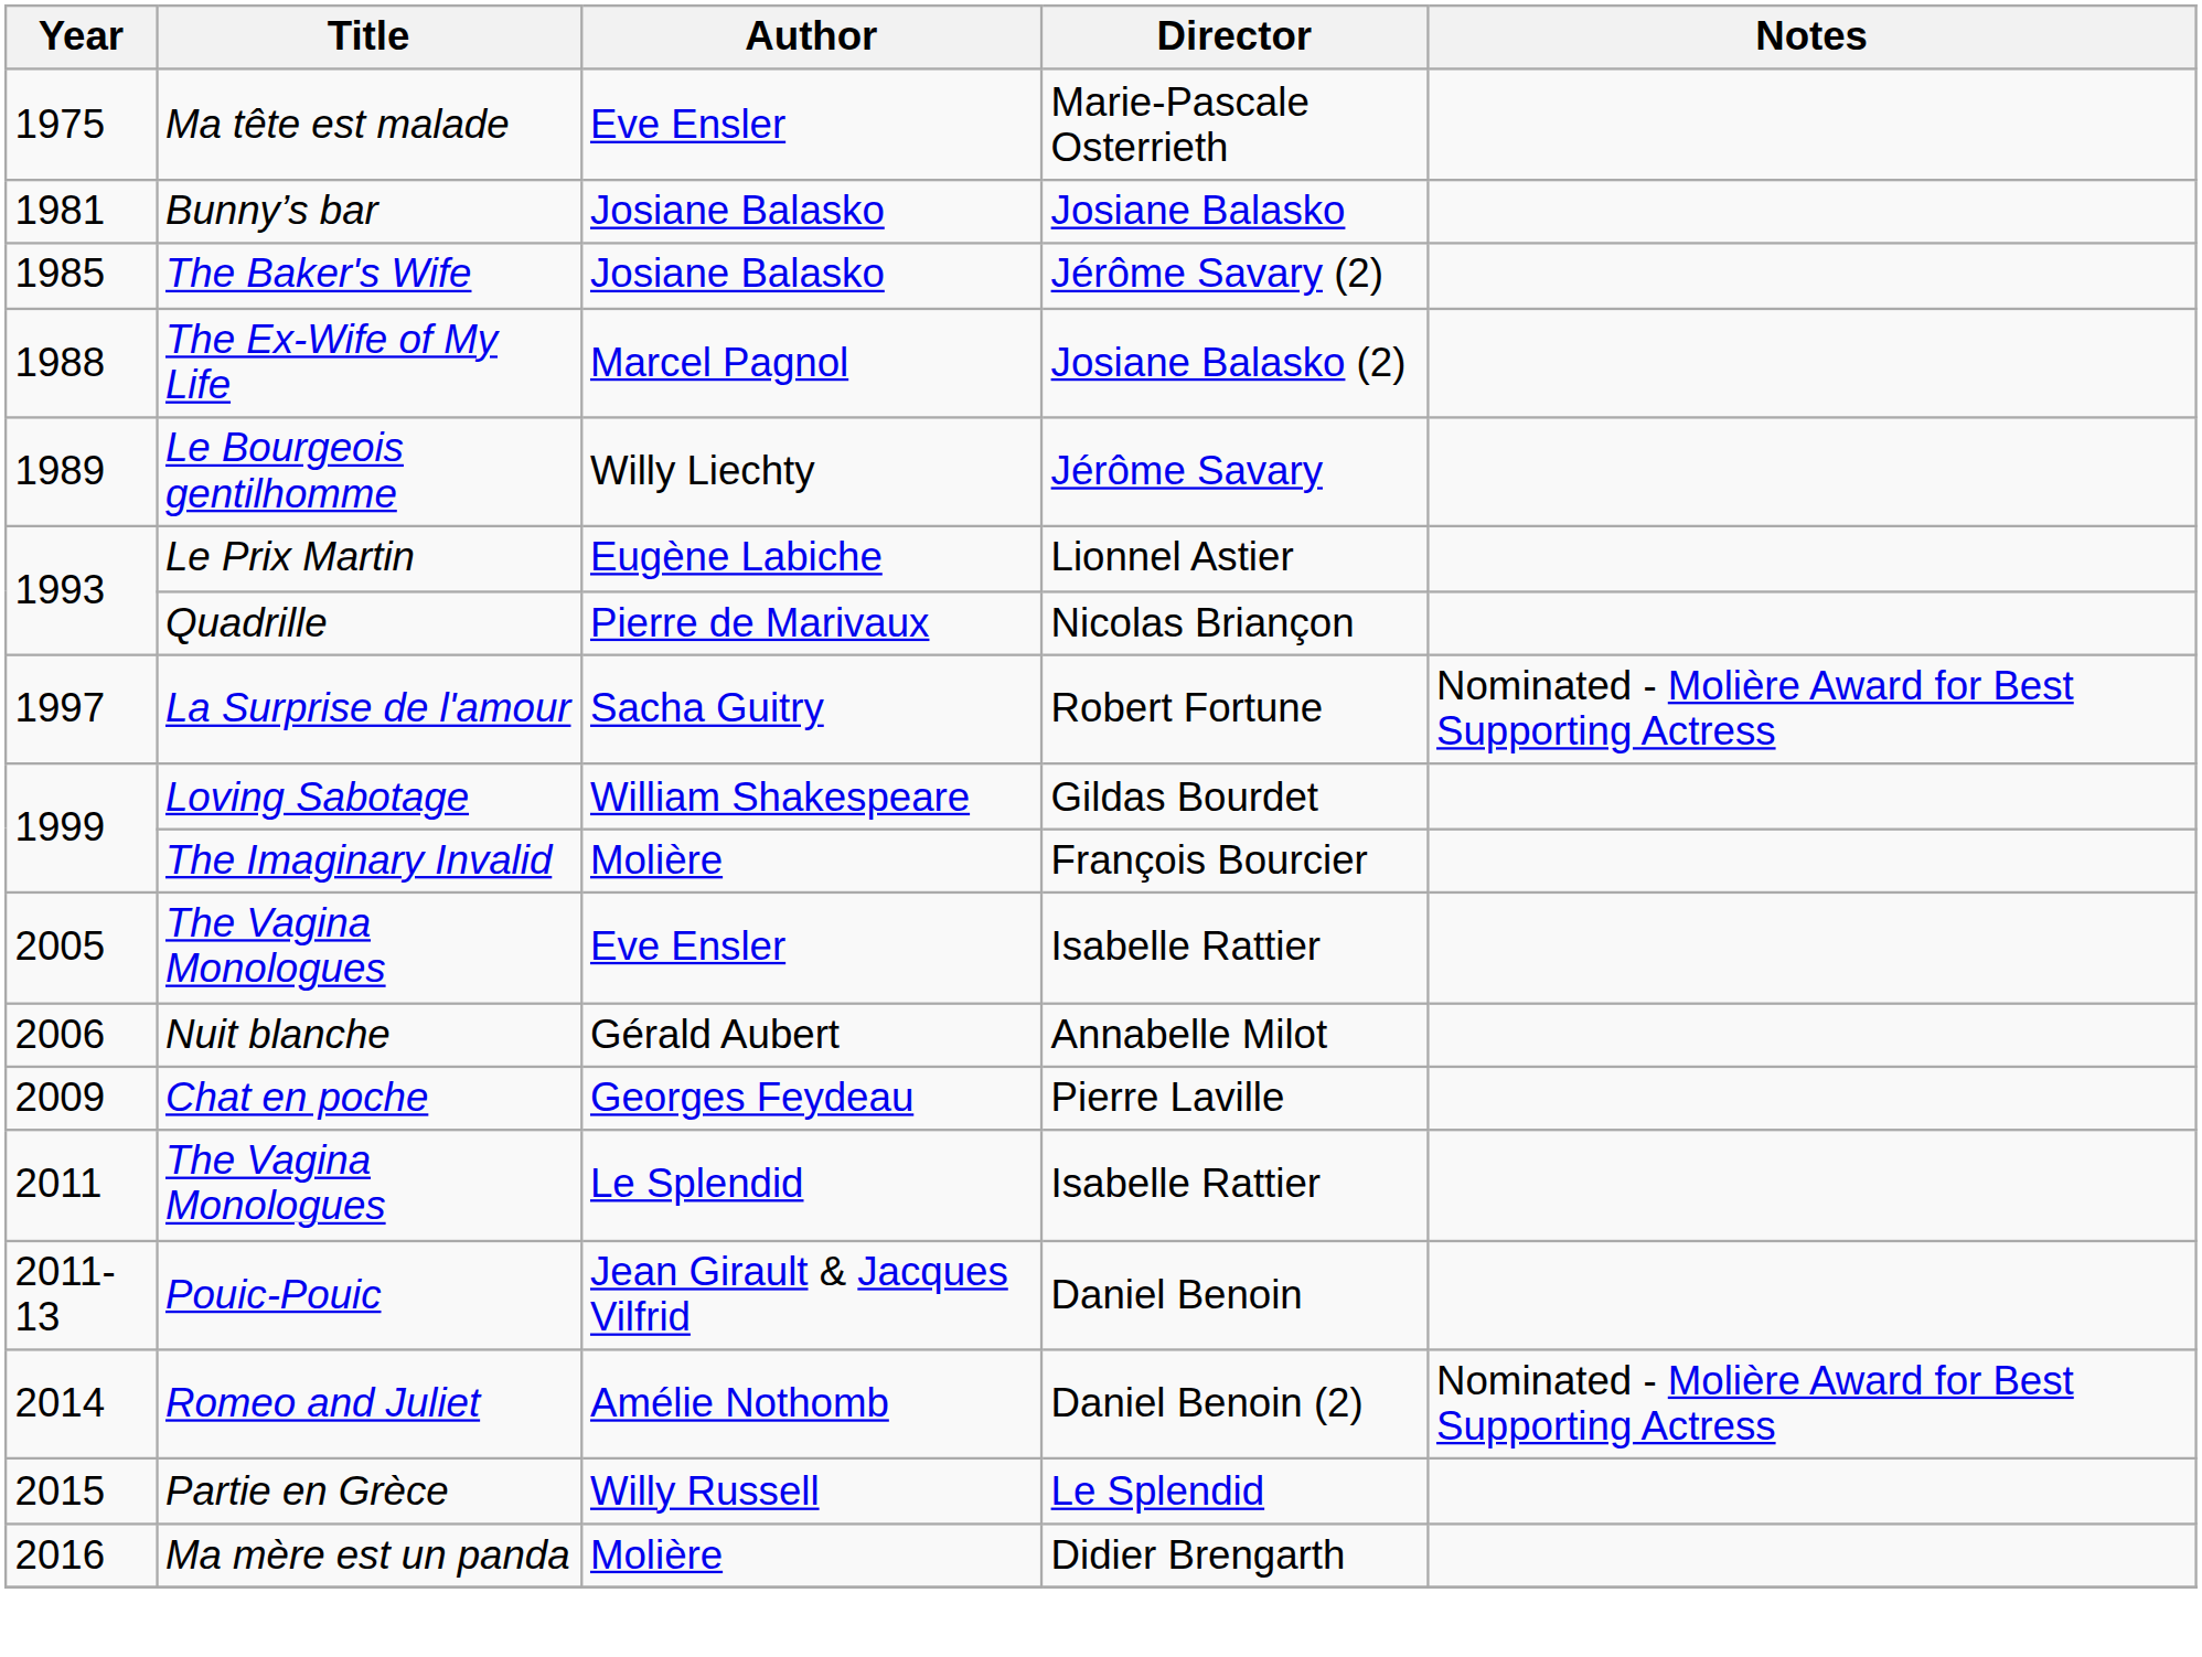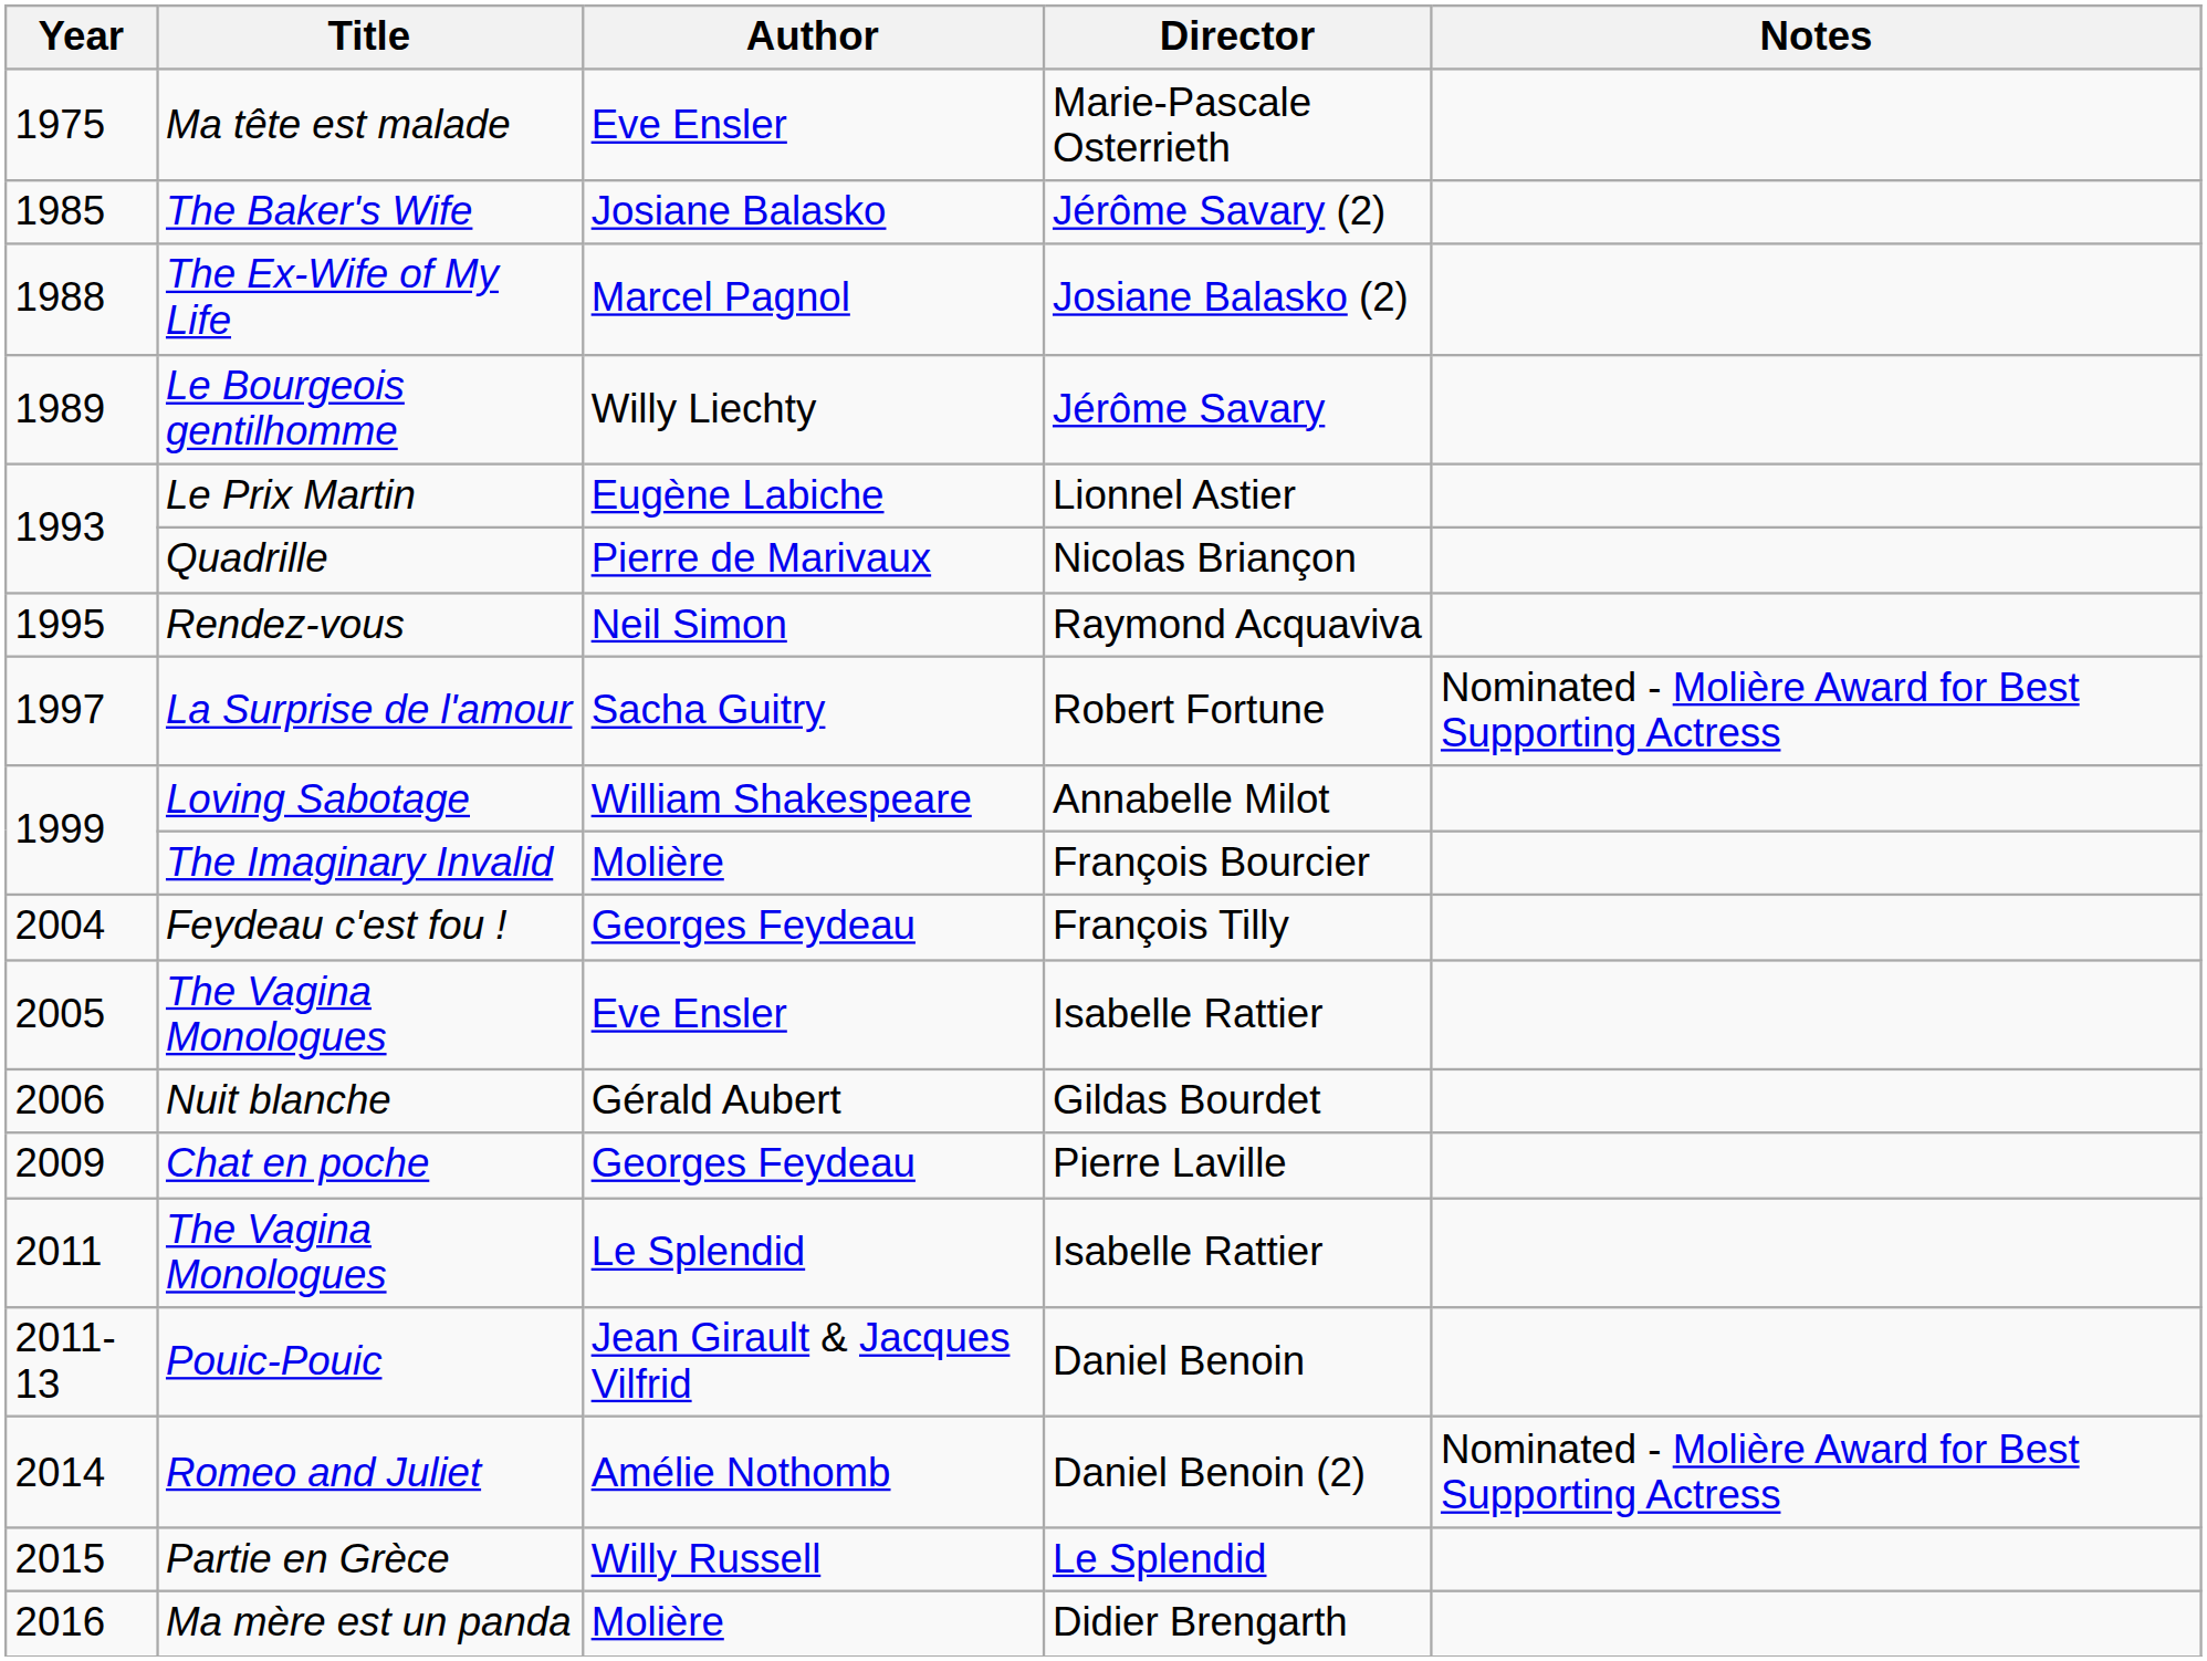 <table class="wikitable">
 <tr>
 <th>Year</th>
 <th>Title</th>
 <th>Author</th>
 <th>Director</th>
 <th>Notes</th>
 </tr>
 <tr>
 <td>1975</td>
 <td><em>Ma tête est malade</em></td>
 <td><a href='#'>Eve Ensler</a></td>
 <td>Marie-Pascale Osterrieth</td>
-<td></td>
-</tr>
-<tr>
-<td>1981</td>
-<td><em>Bunny’s bar</em></td>
-<td><a href='#'>Josiane Balasko</a></td>
-<td><a href='#'>Josiane Balasko</a></td>
 <td></td>
 </tr>
 <tr>
 <td>1985</td>
 <td><em><a href='#'>The Baker's Wife</a></em></td>
 <td><a href='#'>Josiane Balasko</a></td>
 <td><a href='#'>Jérôme Savary</a> (2)</td>
 <td></td>
 </tr>
 <tr>
 <td>1988</td>
 <td><em><a href='#'>The Ex-Wife of My Life</a></em></td>
 <td><a href='#'>Marcel Pagnol</a></td>
 <td><a href='#'>Josiane Balasko</a> (2)</td>
 <td></td>
 </tr>
 <tr>
 <td>1989</td>
 <td><em><a href='#'>Le Bourgeois gentilhomme</a></em></td>
 <td>Willy Liechty</td>
 <td><a href='#'>Jérôme Savary</a></td>
 <td></td>
 </tr>
 <tr>
 <td rowspan=2>1993</td>
 <td><em>Le Prix Martin</em></td>
 <td><a href='#'>Eugène Labiche</a></td>
 <td>Lionnel Astier</td>
 <td></td>
 </tr>
 <tr>
 <td><em>Quadrille</em></td>
 <td><a href='#'>Pierre de Marivaux</a></td>
 <td>Nicolas Briançon</td>
 <td></td>
 </tr>
 <tr>
+<td>1995</td>
+<td><em>Rendez-vous</em></td>
+<td><a href='#'>Neil Simon</a></td>
+<td>Raymond Acquaviva</td>
+<td></td>
+</tr>
+<tr>
 <td>1997</td>
 <td><em><a href='#'>La Surprise de l'amour</a></em></td>
 <td><a href='#'>Sacha Guitry</a></td>
 <td>Robert Fortune</td>
 <td>Nominated - <a href='#'>Molière Award for Best Supporting Actress</a></td>
 </tr>
 <tr>
 <td rowspan=2>1999</td>
 <td><em><a href='#'>Loving Sabotage</a></em></td>
 <td><a href='#'>William Shakespeare</a></td>
-<td>Gildas Bourdet</td>
+<td>Annabelle Milot</td>
 <td></td>
 </tr>
 <tr>
 <td><em><a href='#'>The Imaginary Invalid</a></em></td>
 <td><a href='#'>Molière</a></td>
 <td>François Bourcier</td>
+<td></td>
+</tr>
+<tr>
+<td>2004</td>
+<td><em>Feydeau c'est fou !</em></td>
+<td><a href='#'>Georges Feydeau</a></td>
+<td>François Tilly</td>
 <td></td>
 </tr>
 <tr>
 <td>2005</td>
 <td><em><a href='#'>The Vagina Monologues</a></em></td>
 <td><a href='#'>Eve Ensler</a></td>
 <td>Isabelle Rattier</td>
 <td></td>
 </tr>
 <tr>
 <td>2006</td>
 <td><em>Nuit blanche</em></td>
 <td>Gérald Aubert</td>
-<td>Annabelle Milot</td>
+<td>Gildas Bourdet</td>
 <td></td>
 </tr>
 <tr>
 <td>2009</td>
 <td><em><a href='#'>Chat en poche</a></em></td>
 <td><a href='#'>Georges Feydeau</a></td>
 <td>Pierre Laville</td>
 <td></td>
 </tr>
 <tr>
 <td>2011</td>
 <td><em><a href='#'>The Vagina Monologues</a></em></td>
 <td><a href='#'>Le Splendid</a></td>
 <td>Isabelle Rattier</td>
 <td></td>
 </tr>
 <tr>
 <td>2011-13</td>
 <td><em><a href='#'>Pouic-Pouic</a></em></td>
 <td><a href='#'>Jean Girault</a> & <a href='#'>Jacques Vilfrid</a></td>
 <td>Daniel Benoin</td>
 <td></td>
 </tr>
 <tr>
 <td>2014</td>
 <td><em><a href='#'>Romeo and Juliet</a></em></td>
 <td><a href='#'>Amélie Nothomb</a></td>
 <td>Daniel Benoin (2)</td>
 <td>Nominated - <a href='#'>Molière Award for Best Supporting Actress</a></td>
 </tr>
 <tr>
 <td>2015</td>
 <td><em>Partie en Grèce</em></td>
 <td><a href='#'>Willy Russell</a></td>
 <td><a href='#'>Le Splendid</a></td>
 <td></td>
 </tr>
 <tr>
 <td>2016</td>
 <td><em>Ma mère est un panda</em></td>
 <td><a href='#'>Molière</a></td>
 <td>Didier Brengarth</td>
 <td></td>
 </tr>
 <tr>
 </tr>
 </table>
